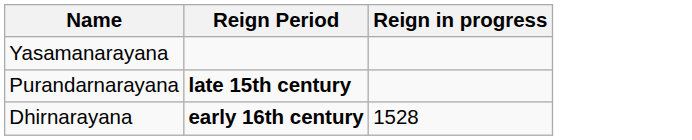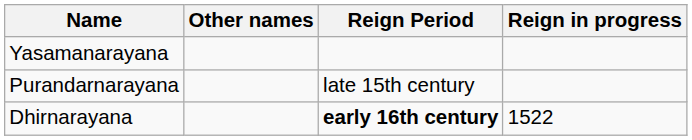 <table class="wikitable">
 <tr>
 <th>Name</th>
+<th>Other names</th>
 <th>Reign Period</th>
 <th>Reign in progress</th>
 </tr>
 <tr --->
 <td>Yasamanarayana</td>
 <td></td>
 <td></td>
+<td></td>
 </tr>
 <tr --->
 <td>Purandarnarayana</td>
-<td><strong>late 15th century</strong></td>
+<td></td>
+<td>late 15th century</td>
 <td></td>
 </tr>
 <tr --->
 <td>Dhirnarayana</td>
+<td></td>
 <td><strong>early 16th century</strong></td>
-<td>1528</td>
+<td>1522</td>
 </tr>
 </table>
